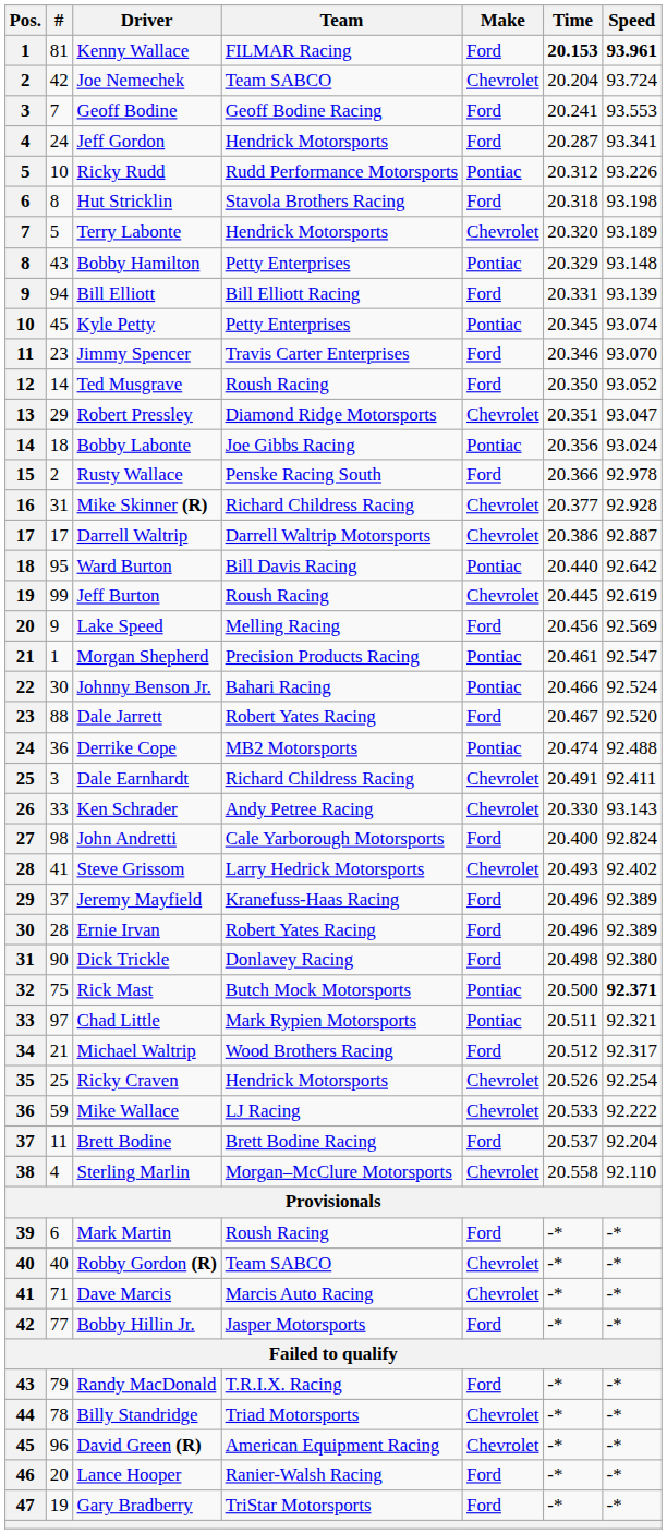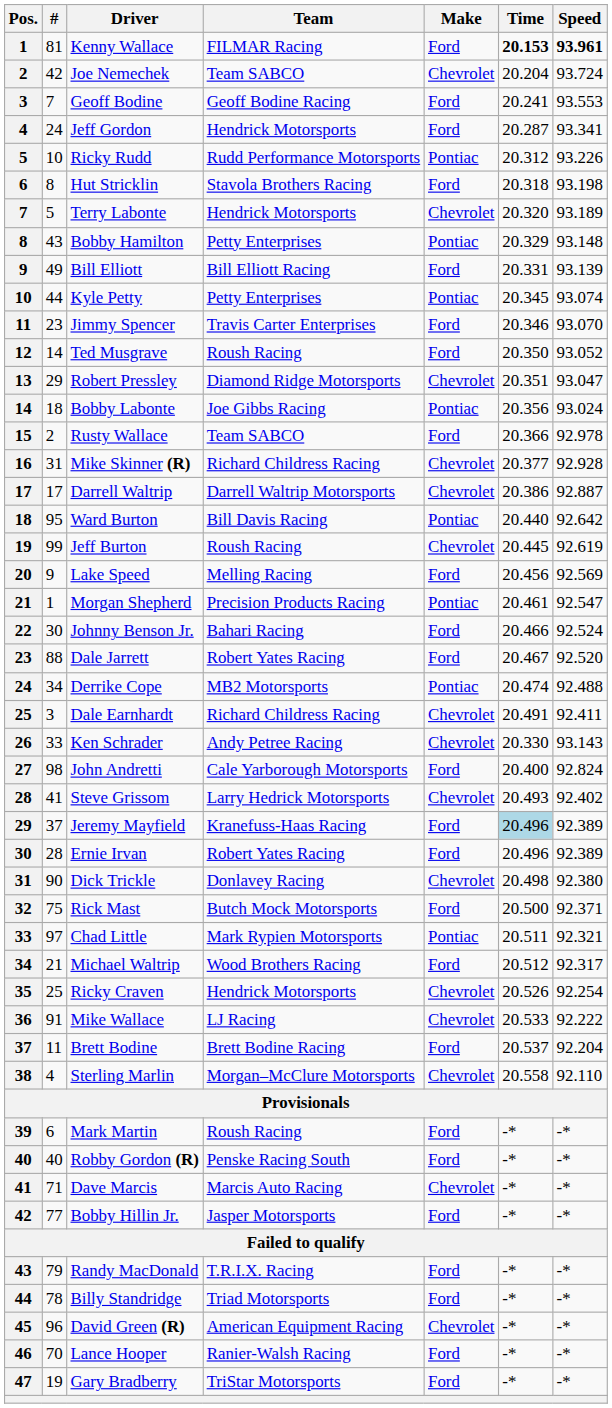 <table class="wikitable" style="font-size:95%">
 <tr>
 <th>Pos.</th>
 <th>#</th>
 <th>Driver</th>
 <th>Team</th>
 <th>Make</th>
 <th>Time</th>
 <th>Speed</th>
 </tr>
 <tr>
 <th>1</th>
 <td>81</td>
 <td><a href='#'>Kenny Wallace</a></td>
 <td><a href='#'>FILMAR Racing</a></td>
 <td><a href='#'>Ford</a></td>
 <td><strong>20.153</strong></td>
 <td><strong>93.961</strong></td>
 </tr>
 <tr>
 <th>2</th>
 <td>42</td>
 <td><a href='#'>Joe Nemechek</a></td>
 <td><a href='#'>Team SABCO</a></td>
 <td><a href='#'>Chevrolet</a></td>
 <td>20.204</td>
 <td>93.724</td>
 </tr>
 <tr>
 <th>3</th>
 <td>7</td>
 <td><a href='#'>Geoff Bodine</a></td>
 <td><a href='#'>Geoff Bodine Racing</a></td>
 <td><a href='#'>Ford</a></td>
 <td>20.241</td>
 <td>93.553</td>
 </tr>
 <tr>
 <th>4</th>
 <td>24</td>
 <td><a href='#'>Jeff Gordon</a></td>
 <td><a href='#'>Hendrick Motorsports</a></td>
 <td><a href='#'>Ford</a></td>
 <td>20.287</td>
 <td>93.341</td>
 </tr>
 <tr>
 <th>5</th>
 <td>10</td>
 <td><a href='#'>Ricky Rudd</a></td>
 <td><a href='#'>Rudd Performance Motorsports</a></td>
 <td><a href='#'>Pontiac</a></td>
 <td>20.312</td>
 <td>93.226</td>
 </tr>
 <tr>
 <th>6</th>
 <td>8</td>
 <td><a href='#'>Hut Stricklin</a></td>
 <td><a href='#'>Stavola Brothers Racing</a></td>
 <td><a href='#'>Ford</a></td>
 <td>20.318</td>
 <td>93.198</td>
 </tr>
 <tr>
 <th>7</th>
 <td>5</td>
 <td><a href='#'>Terry Labonte</a></td>
 <td><a href='#'>Hendrick Motorsports</a></td>
 <td><a href='#'>Chevrolet</a></td>
 <td>20.320</td>
 <td>93.189</td>
 </tr>
 <tr>
 <th>8</th>
 <td>43</td>
 <td><a href='#'>Bobby Hamilton</a></td>
 <td><a href='#'>Petty Enterprises</a></td>
 <td><a href='#'>Pontiac</a></td>
 <td>20.329</td>
 <td>93.148</td>
 </tr>
 <tr>
 <th>9</th>
-<td>94</td>
+<td>49</td>
 <td><a href='#'>Bill Elliott</a></td>
 <td><a href='#'>Bill Elliott Racing</a></td>
 <td><a href='#'>Ford</a></td>
 <td>20.331</td>
 <td>93.139</td>
 </tr>
 <tr>
 <th>10</th>
-<td>45</td>
+<td>44</td>
 <td><a href='#'>Kyle Petty</a></td>
 <td><a href='#'>Petty Enterprises</a></td>
 <td><a href='#'>Pontiac</a></td>
 <td>20.345</td>
 <td>93.074</td>
 </tr>
 <tr>
 <th>11</th>
 <td>23</td>
 <td><a href='#'>Jimmy Spencer</a></td>
 <td><a href='#'>Travis Carter Enterprises</a></td>
 <td><a href='#'>Ford</a></td>
 <td>20.346</td>
 <td>93.070</td>
 </tr>
 <tr>
 <th>12</th>
 <td>14</td>
 <td><a href='#'>Ted Musgrave</a></td>
 <td><a href='#'>Roush Racing</a></td>
 <td><a href='#'>Ford</a></td>
 <td>20.350</td>
 <td>93.052</td>
 </tr>
 <tr>
 <th>13</th>
 <td>29</td>
 <td><a href='#'>Robert Pressley</a></td>
 <td><a href='#'>Diamond Ridge Motorsports</a></td>
 <td><a href='#'>Chevrolet</a></td>
 <td>20.351</td>
 <td>93.047</td>
 </tr>
 <tr>
 <th>14</th>
 <td>18</td>
 <td><a href='#'>Bobby Labonte</a></td>
 <td><a href='#'>Joe Gibbs Racing</a></td>
 <td><a href='#'>Pontiac</a></td>
 <td>20.356</td>
 <td>93.024</td>
 </tr>
 <tr>
 <th>15</th>
 <td>2</td>
 <td><a href='#'>Rusty Wallace</a></td>
-<td><a href='#'>Penske Racing South</a></td>
+<td><a href='#'>Team SABCO</a></td>
 <td><a href='#'>Ford</a></td>
 <td>20.366</td>
 <td>92.978</td>
 </tr>
 <tr>
 <th>16</th>
 <td>31</td>
 <td><a href='#'>Mike Skinner</a> <strong>(R)</strong></td>
 <td><a href='#'>Richard Childress Racing</a></td>
 <td><a href='#'>Chevrolet</a></td>
 <td>20.377</td>
 <td>92.928</td>
 </tr>
 <tr>
 <th>17</th>
 <td>17</td>
 <td><a href='#'>Darrell Waltrip</a></td>
 <td><a href='#'>Darrell Waltrip Motorsports</a></td>
 <td><a href='#'>Chevrolet</a></td>
 <td>20.386</td>
 <td>92.887</td>
 </tr>
 <tr>
 <th>18</th>
 <td>95</td>
 <td><a href='#'>Ward Burton</a></td>
 <td><a href='#'>Bill Davis Racing</a></td>
 <td><a href='#'>Pontiac</a></td>
 <td>20.440</td>
 <td>92.642</td>
 </tr>
 <tr>
 <th>19</th>
 <td>99</td>
 <td><a href='#'>Jeff Burton</a></td>
 <td><a href='#'>Roush Racing</a></td>
 <td><a href='#'>Chevrolet</a></td>
 <td>20.445</td>
 <td>92.619</td>
 </tr>
 <tr>
 <th>20</th>
 <td>9</td>
 <td><a href='#'>Lake Speed</a></td>
 <td><a href='#'>Melling Racing</a></td>
 <td><a href='#'>Ford</a></td>
 <td>20.456</td>
 <td>92.569</td>
 </tr>
 <tr>
 <th>21</th>
 <td>1</td>
 <td><a href='#'>Morgan Shepherd</a></td>
 <td><a href='#'>Precision Products Racing</a></td>
 <td><a href='#'>Pontiac</a></td>
 <td>20.461</td>
 <td>92.547</td>
 </tr>
 <tr>
 <th>22</th>
 <td>30</td>
 <td><a href='#'>Johnny Benson Jr.</a></td>
 <td><a href='#'>Bahari Racing</a></td>
-<td><a href='#'>Pontiac</a></td>
+<td><a href='#'>Ford</a></td>
 <td>20.466</td>
 <td>92.524</td>
 </tr>
 <tr>
 <th>23</th>
 <td>88</td>
 <td><a href='#'>Dale Jarrett</a></td>
 <td><a href='#'>Robert Yates Racing</a></td>
 <td><a href='#'>Ford</a></td>
 <td>20.467</td>
 <td>92.520</td>
 </tr>
 <tr>
 <th>24</th>
-<td>36</td>
+<td>34</td>
 <td><a href='#'>Derrike Cope</a></td>
 <td><a href='#'>MB2 Motorsports</a></td>
 <td><a href='#'>Pontiac</a></td>
 <td>20.474</td>
 <td>92.488</td>
 </tr>
 <tr>
 <th>25</th>
 <td>3</td>
 <td><a href='#'>Dale Earnhardt</a></td>
 <td><a href='#'>Richard Childress Racing</a></td>
 <td><a href='#'>Chevrolet</a></td>
 <td>20.491</td>
 <td>92.411</td>
 </tr>
 <tr>
 <th>26</th>
 <td>33</td>
 <td><a href='#'>Ken Schrader</a></td>
 <td><a href='#'>Andy Petree Racing</a></td>
 <td><a href='#'>Chevrolet</a></td>
 <td>20.330</td>
 <td>93.143</td>
 </tr>
 <tr>
 <th>27</th>
 <td>98</td>
 <td><a href='#'>John Andretti</a></td>
 <td><a href='#'>Cale Yarborough Motorsports</a></td>
 <td><a href='#'>Ford</a></td>
 <td>20.400</td>
 <td>92.824</td>
 </tr>
 <tr>
 <th>28</th>
 <td>41</td>
 <td><a href='#'>Steve Grissom</a></td>
 <td><a href='#'>Larry Hedrick Motorsports</a></td>
 <td><a href='#'>Chevrolet</a></td>
 <td>20.493</td>
 <td>92.402</td>
 </tr>
 <tr>
 <th>29</th>
 <td>37</td>
 <td><a href='#'>Jeremy Mayfield</a></td>
 <td><a href='#'>Kranefuss-Haas Racing</a></td>
 <td><a href='#'>Ford</a></td>
-<td>20.496</td>
+<td style="background: lightblue;">20.496</td>
 <td>92.389</td>
 </tr>
 <tr>
 <th>30</th>
 <td>28</td>
 <td><a href='#'>Ernie Irvan</a></td>
 <td><a href='#'>Robert Yates Racing</a></td>
 <td><a href='#'>Ford</a></td>
 <td>20.496</td>
 <td>92.389</td>
 </tr>
 <tr>
 <th>31</th>
 <td>90</td>
 <td><a href='#'>Dick Trickle</a></td>
 <td><a href='#'>Donlavey Racing</a></td>
-<td><a href='#'>Ford</a></td>
+<td><a href='#'>Chevrolet</a></td>
 <td>20.498</td>
 <td>92.380</td>
 </tr>
 <tr>
 <th>32</th>
 <td>75</td>
 <td><a href='#'>Rick Mast</a></td>
 <td><a href='#'>Butch Mock Motorsports</a></td>
-<td><a href='#'>Pontiac</a></td>
+<td><a href='#'>Ford</a></td>
 <td>20.500</td>
-<td><strong>92.371</strong></td>
+<td>92.371</td>
 </tr>
 <tr>
 <th>33</th>
 <td>97</td>
 <td><a href='#'>Chad Little</a></td>
 <td><a href='#'>Mark Rypien Motorsports</a></td>
 <td><a href='#'>Pontiac</a></td>
 <td>20.511</td>
 <td>92.321</td>
 </tr>
 <tr>
 <th>34</th>
 <td>21</td>
 <td><a href='#'>Michael Waltrip</a></td>
 <td><a href='#'>Wood Brothers Racing</a></td>
 <td><a href='#'>Ford</a></td>
 <td>20.512</td>
 <td>92.317</td>
 </tr>
 <tr>
 <th>35</th>
 <td>25</td>
 <td><a href='#'>Ricky Craven</a></td>
 <td><a href='#'>Hendrick Motorsports</a></td>
 <td><a href='#'>Chevrolet</a></td>
 <td>20.526</td>
 <td>92.254</td>
 </tr>
 <tr>
 <th>36</th>
-<td>59</td>
+<td>91</td>
 <td><a href='#'>Mike Wallace</a></td>
 <td><a href='#'>LJ Racing</a></td>
 <td><a href='#'>Chevrolet</a></td>
 <td>20.533</td>
 <td>92.222</td>
 </tr>
 <tr>
 <th>37</th>
 <td>11</td>
 <td><a href='#'>Brett Bodine</a></td>
 <td><a href='#'>Brett Bodine Racing</a></td>
 <td><a href='#'>Ford</a></td>
 <td>20.537</td>
 <td>92.204</td>
 </tr>
 <tr>
 <th>38</th>
 <td>4</td>
 <td><a href='#'>Sterling Marlin</a></td>
 <td><a href='#'>Morgan–McClure Motorsports</a></td>
 <td><a href='#'>Chevrolet</a></td>
 <td>20.558</td>
 <td>92.110</td>
 </tr>
 <tr>
 <th colspan="7">Provisionals</th>
 </tr>
 <tr>
 <th>39</th>
 <td>6</td>
 <td><a href='#'>Mark Martin</a></td>
 <td><a href='#'>Roush Racing</a></td>
 <td><a href='#'>Ford</a></td>
 <td>-*</td>
 <td>-*</td>
 </tr>
 <tr>
 <th>40</th>
 <td>40</td>
 <td><a href='#'>Robby Gordon</a> <strong>(R)</strong></td>
-<td><a href='#'>Team SABCO</a></td>
-<td><a href='#'>Chevrolet</a></td>
+<td><a href='#'>Penske Racing South</a></td>
+<td><a href='#'>Ford</a></td>
 <td>-*</td>
 <td>-*</td>
 </tr>
 <tr>
 <th>41</th>
 <td>71</td>
 <td><a href='#'>Dave Marcis</a></td>
 <td><a href='#'>Marcis Auto Racing</a></td>
 <td><a href='#'>Chevrolet</a></td>
 <td>-*</td>
 <td>-*</td>
 </tr>
 <tr>
 <th>42</th>
 <td>77</td>
 <td><a href='#'>Bobby Hillin Jr.</a></td>
 <td><a href='#'>Jasper Motorsports</a></td>
 <td><a href='#'>Ford</a></td>
 <td>-*</td>
 <td>-*</td>
 </tr>
 <tr>
 <th colspan="7">Failed to qualify</th>
 </tr>
 <tr>
 <th>43</th>
 <td>79</td>
 <td><a href='#'>Randy MacDonald</a></td>
 <td><a href='#'>T.R.I.X. Racing</a></td>
 <td><a href='#'>Ford</a></td>
 <td>-*</td>
 <td>-*</td>
 </tr>
 <tr>
 <th>44</th>
 <td>78</td>
 <td><a href='#'>Billy Standridge</a></td>
 <td><a href='#'>Triad Motorsports</a></td>
-<td><a href='#'>Chevrolet</a></td>
+<td><a href='#'>Ford</a></td>
 <td>-*</td>
 <td>-*</td>
 </tr>
 <tr>
 <th>45</th>
 <td>96</td>
 <td><a href='#'>David Green</a> <strong>(R)</strong></td>
 <td><a href='#'>American Equipment Racing</a></td>
 <td><a href='#'>Chevrolet</a></td>
 <td>-*</td>
 <td>-*</td>
 </tr>
 <tr>
 <th>46</th>
-<td>20</td>
+<td>70</td>
 <td><a href='#'>Lance Hooper</a></td>
 <td><a href='#'>Ranier-Walsh Racing</a></td>
 <td><a href='#'>Ford</a></td>
 <td>-*</td>
 <td>-*</td>
 </tr>
 <tr>
 <th>47</th>
 <td>19</td>
 <td><a href='#'>Gary Bradberry</a></td>
 <td><a href='#'>TriStar Motorsports</a></td>
 <td><a href='#'>Ford</a></td>
 <td>-*</td>
 <td>-*</td>
 </tr>
 <tr>
 <th colspan="7"></th>
 </tr>
 </table>
